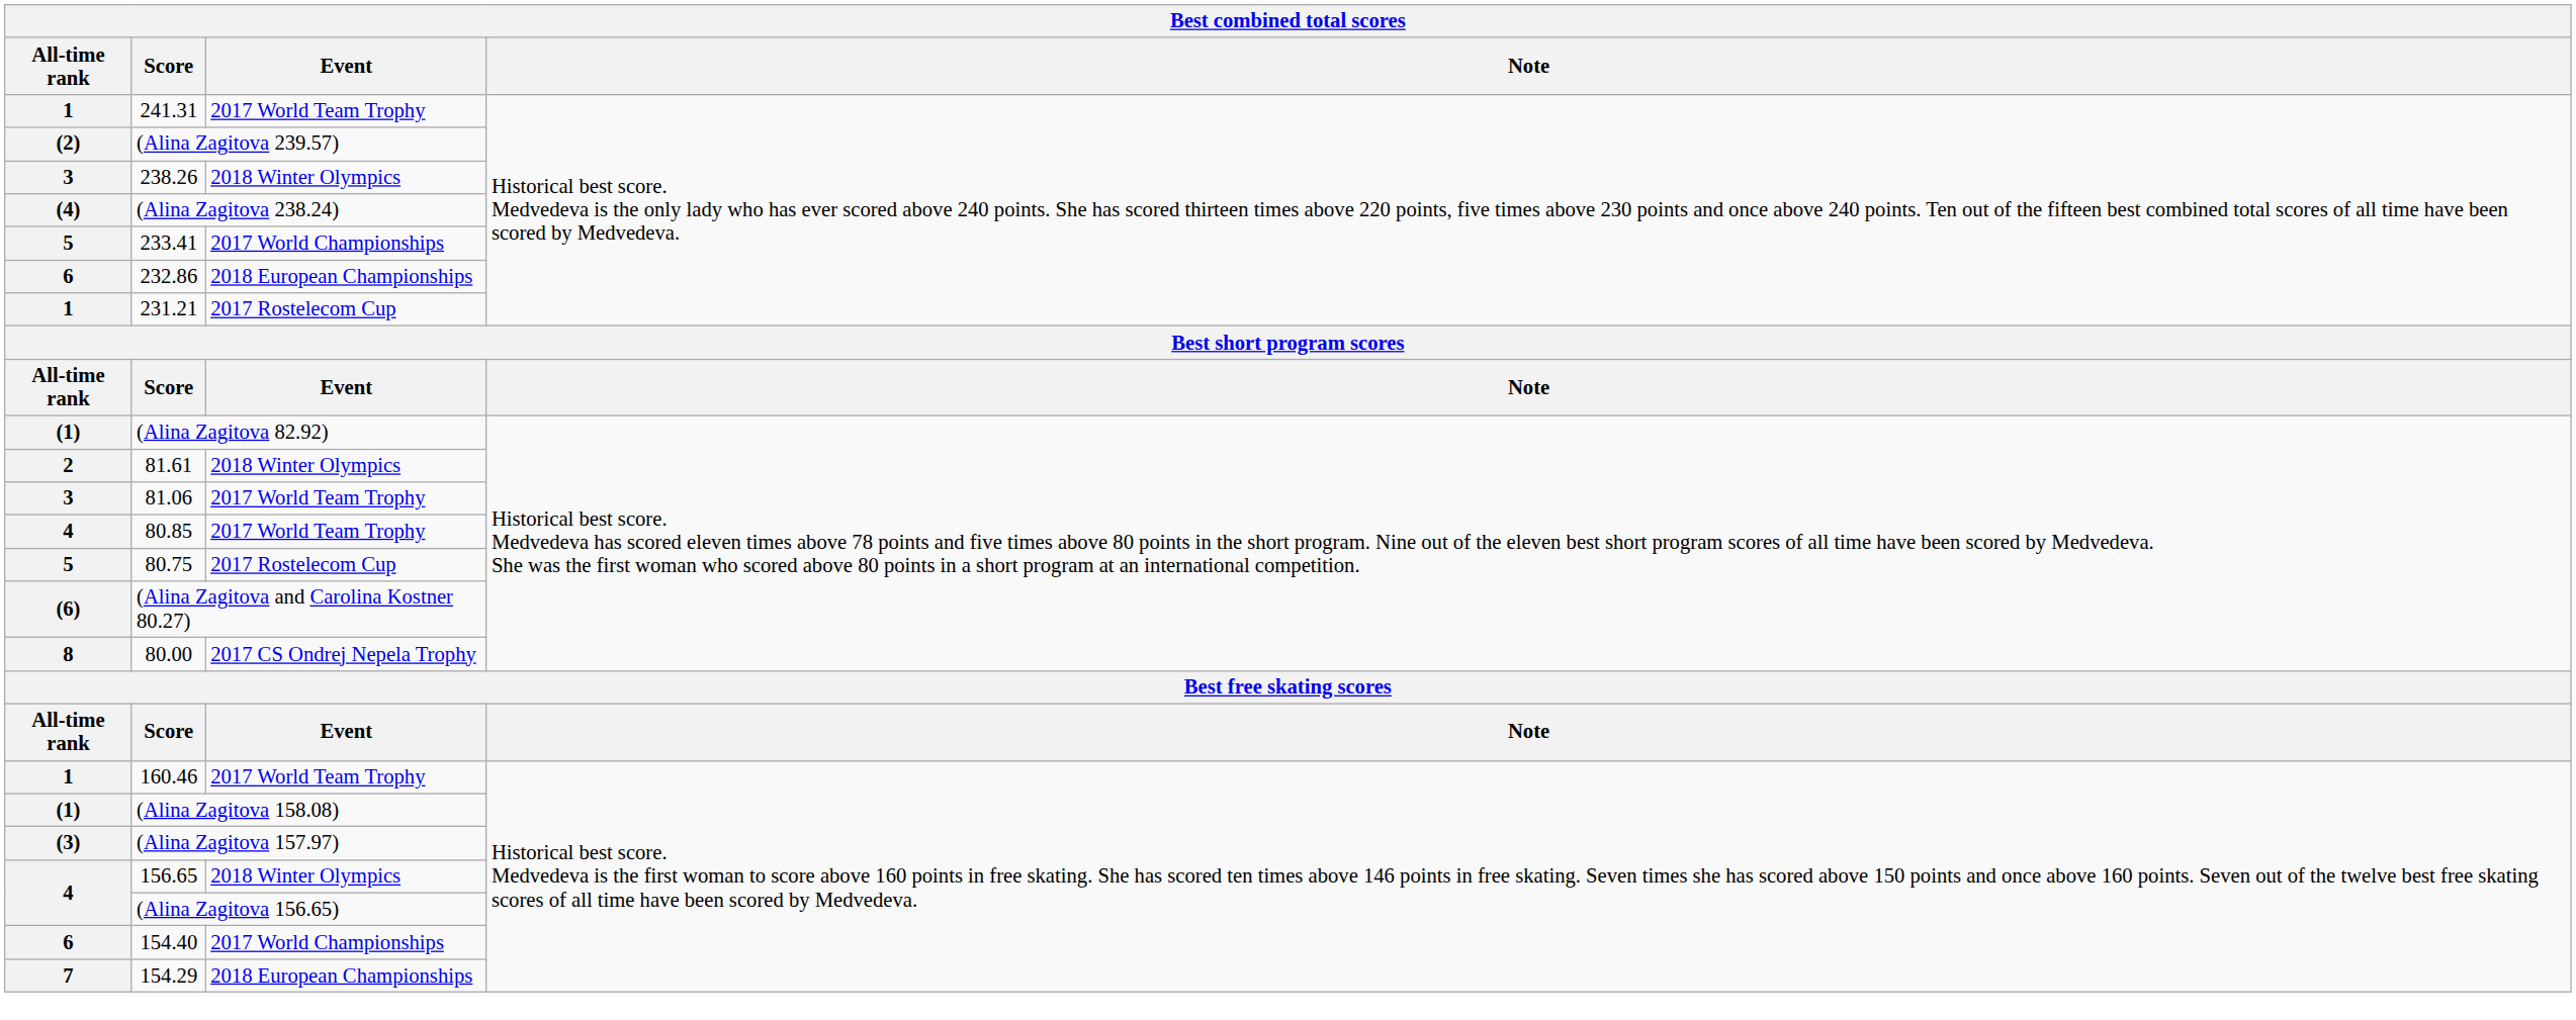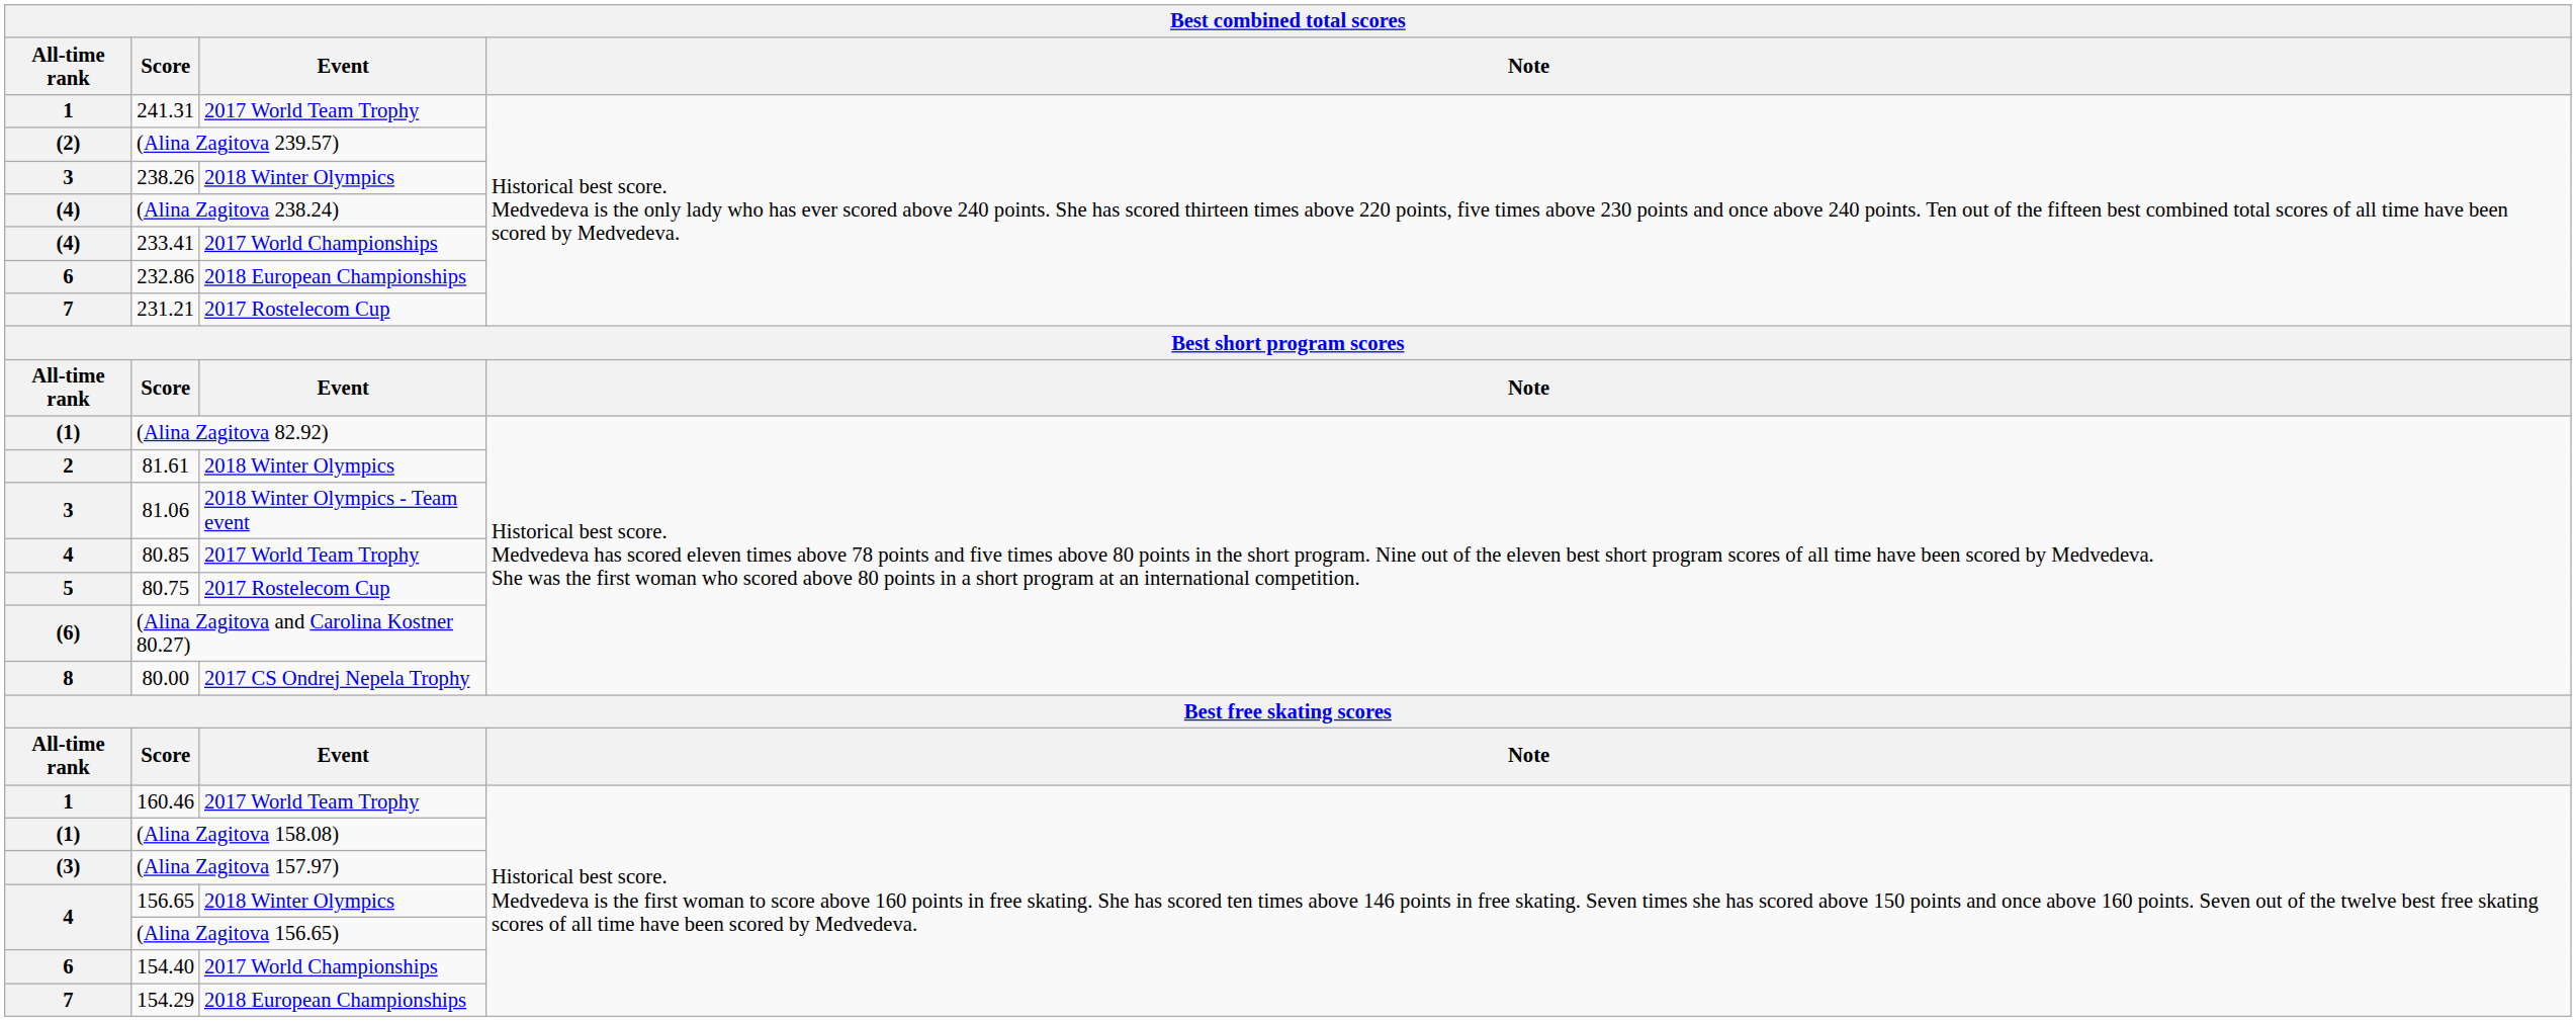 <table class="wikitable sortable">
 <tr>
 <th colspan=4 align=center><a href='#'>Best combined total scores</a></th>
 </tr>
 <tr>
 <th style="width:90px;">All-time rank</th>
 <th>Score</th>
 <th>Event</th>
 <th>Note</th>
 </tr>
 <tr>
 <th>1</th>
 <td style="text-align:center;">241.31</td>
 <td><a href='#'>2017 World Team Trophy</a></td>
 <td rowspan=7>Historical best score. <br> Medvedeva is the only lady who has ever scored above 240 points. She has scored thirteen times above 220 points, five times above 230 points and once above 240 points. Ten out of the fifteen best combined total scores of all time have been scored by Medvedeva.</td>
 </tr>
 <tr>
 <th>(2)</th>
 <td colspan=2>(<a href='#'>Alina Zagitova</a> 239.57)</td>
 </tr>
 <tr>
 <th>3</th>
 <td style="text-align:center;">238.26</td>
 <td><a href='#'>2018 Winter Olympics</a></td>
 </tr>
 <tr>
 <th>(4)</th>
 <td colspan=2>(<a href='#'>Alina Zagitova</a> 238.24)</td>
 </tr>
 <tr>
-<th>5</th>
+<th>(4)</th>
 <td style="text-align:center;">233.41</td>
 <td><a href='#'>2017 World Championships</a></td>
 </tr>
 <tr>
 <th>6</th>
 <td style="text-align:center;">232.86</td>
 <td><a href='#'>2018 European Championships</a></td>
 </tr>
 <tr>
-<th>1</th>
+<th>7</th>
 <td style="text-align:center;">231.21</td>
 <td><a href='#'>2017 Rostelecom Cup</a></td>
 </tr>
 <tr>
 <th colspan=4 align=center><a href='#'>Best short program scores</a></th>
 </tr>
 <tr>
 <th style="width:80px;">All-time rank</th>
 <th>Score</th>
 <th>Event</th>
 <th>Note</th>
 </tr>
 <tr>
 <th>(1)</th>
 <td colspan=2>(<a href='#'>Alina Zagitova</a> 82.92)</td>
 <td rowspan=7>Historical best score. <br> Medvedeva has scored eleven times above 78 points and five times above 80 points in the short program. Nine out of the eleven best short program scores of all time have been scored by Medvedeva.<br> She was the first woman who scored above 80 points in a short program at an international competition.</td>
 </tr>
 <tr>
 <th>2</th>
 <td style="text-align:center;">81.61</td>
 <td><a href='#'>2018 Winter Olympics</a></td>
 </tr>
 <tr>
 <th>3</th>
 <td style="text-align:center;">81.06</td>
-<td><a href='#'>2017 World Team Trophy</a></td>
+<td><a href='#'>2018 Winter Olympics - Team event</a></td>
 </tr>
 <tr>
 <th>4</th>
 <td style="text-align:center;">80.85</td>
 <td><a href='#'>2017 World Team Trophy</a></td>
 </tr>
 <tr>
 <th>5</th>
 <td style="text-align:center;">80.75</td>
 <td><a href='#'>2017 Rostelecom Cup</a></td>
 </tr>
 <tr>
 <th>(6)</th>
 <td colspan=2>(<a href='#'>Alina Zagitova</a> and <a href='#'>Carolina Kostner</a> 80.27)</td>
 </tr>
 <tr>
 <th>8</th>
 <td style="text-align:center;">80.00</td>
 <td><a href='#'>2017 CS Ondrej Nepela Trophy</a></td>
 </tr>
 <tr>
 <th colspan=4 align=center><a href='#'>Best free skating scores</a></th>
 </tr>
 <tr>
 <th style="width:80px;">All-time rank</th>
 <th>Score</th>
 <th>Event</th>
 <th>Note</th>
 </tr>
 <tr>
 <th>1</th>
 <td style="text-align:center;">160.46</td>
 <td><a href='#'>2017 World Team Trophy</a></td>
 <td rowspan=7>Historical best score. <br> Medvedeva is the first woman to score above 160 points in free skating. She has scored ten times above 146 points in free skating. Seven times she has scored above 150 points and once above 160 points. Seven out of the twelve best free skating scores of all time have been scored by Medvedeva.</td>
 </tr>
 <tr>
 <th>(1)</th>
 <td colspan=2>(<a href='#'>Alina Zagitova</a> 158.08)</td>
 </tr>
 <tr>
 <th>(3)</th>
 <td colspan=2>(<a href='#'>Alina Zagitova</a> 157.97)</td>
 </tr>
 <tr>
 <th rowspan=2>4</th>
 <td style="text-align:center;">156.65</td>
 <td><a href='#'>2018 Winter Olympics</a></td>
 </tr>
 <tr>
 <td colspan=2>(<a href='#'>Alina Zagitova</a> 156.65)</td>
 </tr>
 <tr>
 <th>6</th>
 <td style="text-align:center;">154.40</td>
 <td><a href='#'>2017 World Championships</a></td>
 </tr>
 <tr>
 <th>7</th>
 <td style="text-align:center;">154.29</td>
 <td><a href='#'>2018 European Championships</a></td>
 </tr>
 </table>
